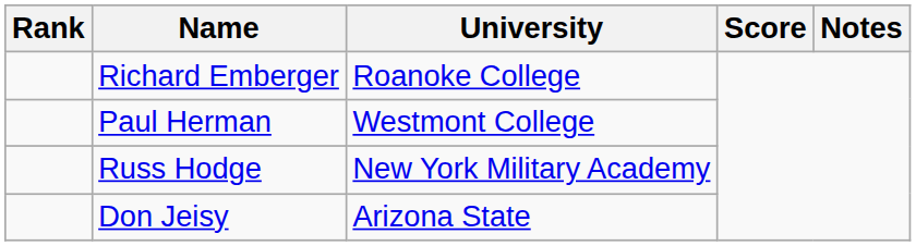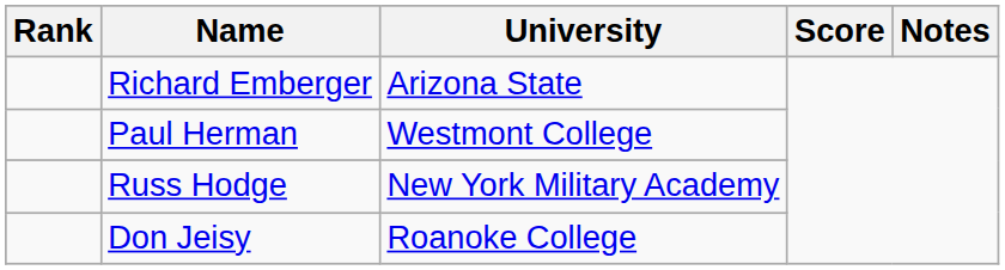 <table class="wikitable sortable" style="text-align:center">
 <tr>
 <th>Rank</th>
 <th>Name</th>
 <th>University</th>
 <th>Score</th>
 <th>Notes</th>
 </tr>
 <tr>
 <td></td>
 <td align=left><a href='#'>Richard Emberger</a></td>
-<td align="left"><a href='#'>Roanoke College</a></td>
+<td align="left"><a href='#'>Arizona State</a></td>
 </tr>
 <tr>
 <td></td>
 <td align=left><a href='#'>Paul Herman</a></td>
 <td align=left><a href='#'>Westmont College</a></td>
 </tr>
 <tr>
 <td></td>
 <td align=left><a href='#'>Russ Hodge</a></td>
 <td align=left><a href='#'>New York Military Academy</a></td>
 </tr>
 <tr>
 <td></td>
 <td align=left><a href='#'>Don Jeisy</a></td>
-<td align="left"><a href='#'>Arizona State</a></td>
+<td align="left"><a href='#'>Roanoke College</a></td>
 </tr>
 </table>
